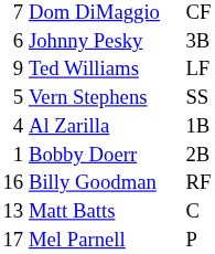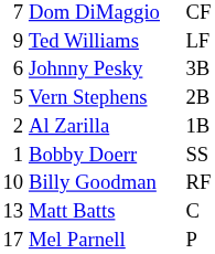 <table>
 <tr>
 <td>  7</td>
 <td><a href='#'>Dom DiMaggio</a>    </td>
 <td>CF</td>
 </tr>
 <tr>
+<td>  9</td>
+<td><a href='#'>Ted Williams</a></td>
+<td>LF</td>
+</tr>
+<tr>
 <td>  6</td>
 <td><a href='#'>Johnny Pesky</a></td>
 <td>3B</td>
 </tr>
 <tr>
-<td>  9</td>
-<td><a href='#'>Ted Williams</a></td>
-<td>LF</td>
+<td>  5</td>
+<td><a href='#'>Vern Stephens</a></td>
+<td>2B</td>
 </tr>
 <tr>
-<td>  5</td>
-<td><a href='#'>Vern Stephens</a></td>
-<td>SS</td>
-</tr>
-<tr>
-<td>  4</td>
+<td>  2</td>
 <td><a href='#'>Al Zarilla</a></td>
 <td>1B</td>
 </tr>
 <tr>
 <td>  1</td>
 <td><a href='#'>Bobby Doerr</a></td>
-<td>2B</td>
+<td>SS</td>
 </tr>
 <tr>
-<td>16</td>
+<td>10</td>
 <td><a href='#'>Billy Goodman</a>    </td>
 <td>RF</td>
 </tr>
 <tr>
 <td>13</td>
 <td><a href='#'>Matt Batts</a></td>
 <td>C</td>
 </tr>
 <tr>
 <td>17</td>
 <td><a href='#'>Mel Parnell</a></td>
 <td>P</td>
 </tr>
 <tr>
 </tr>
 </table>
